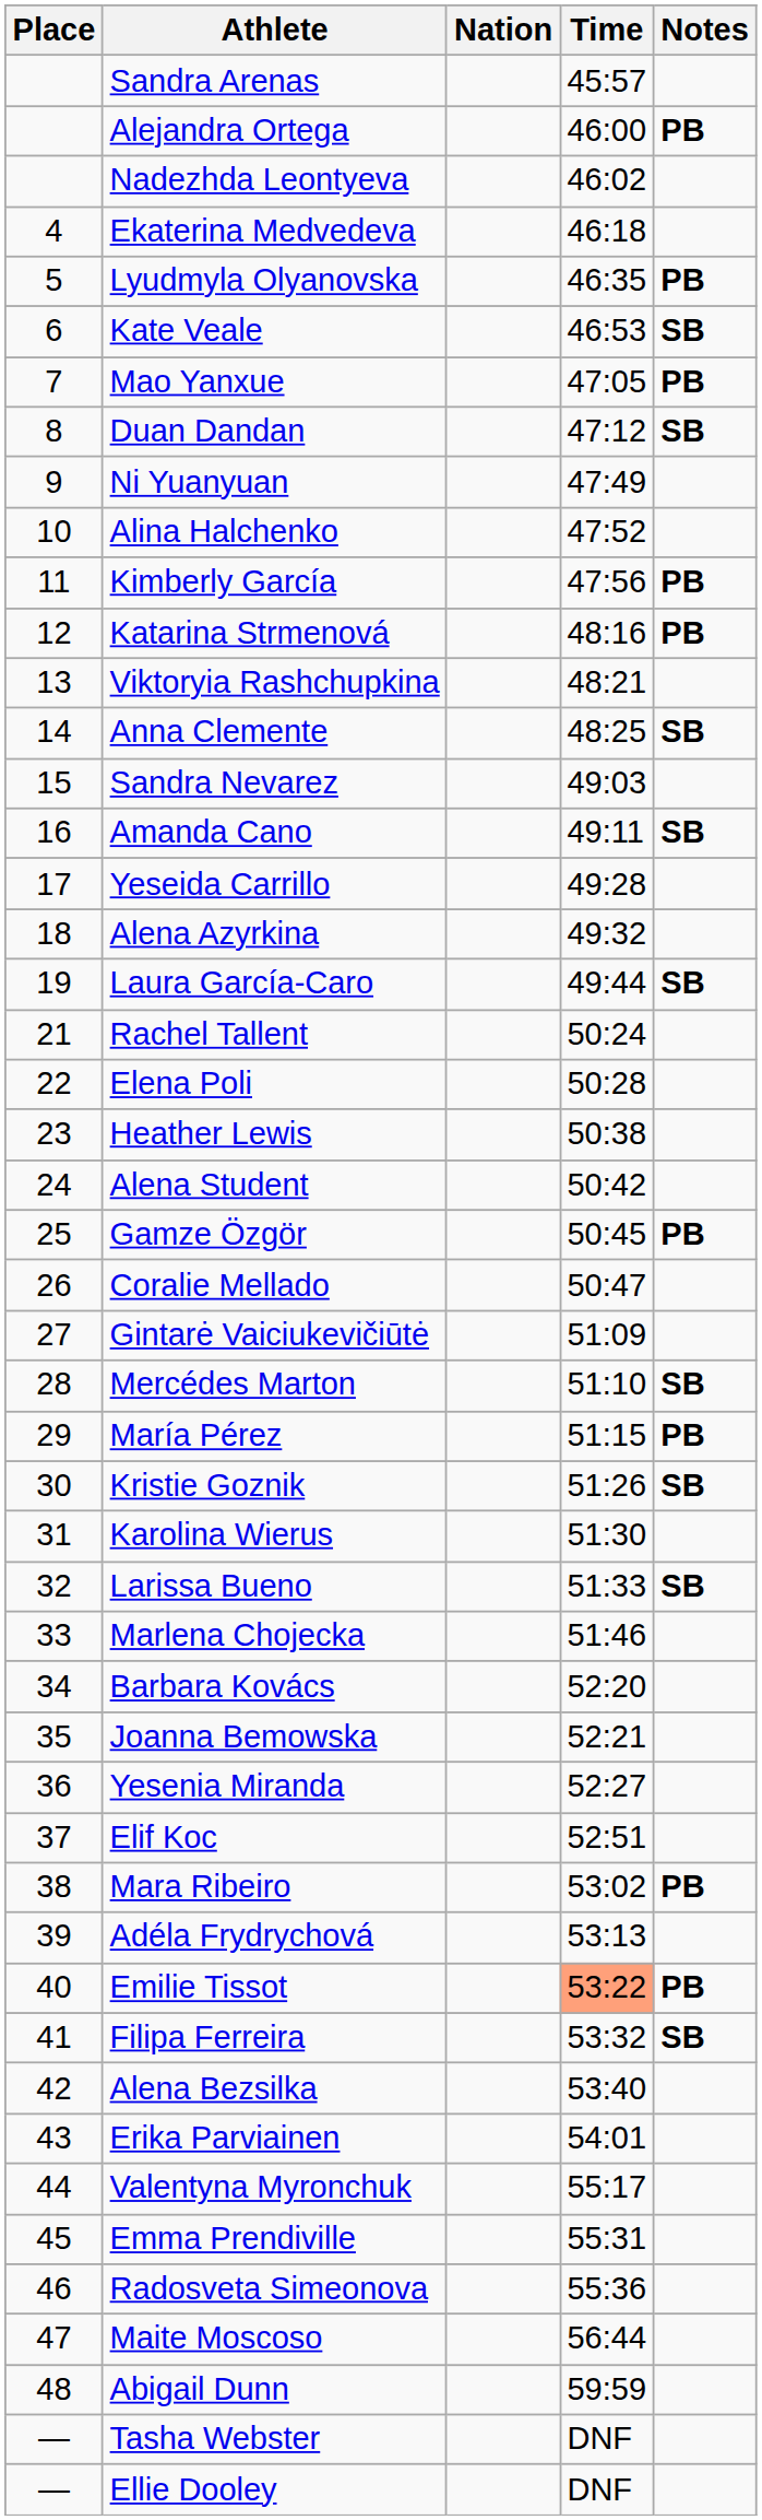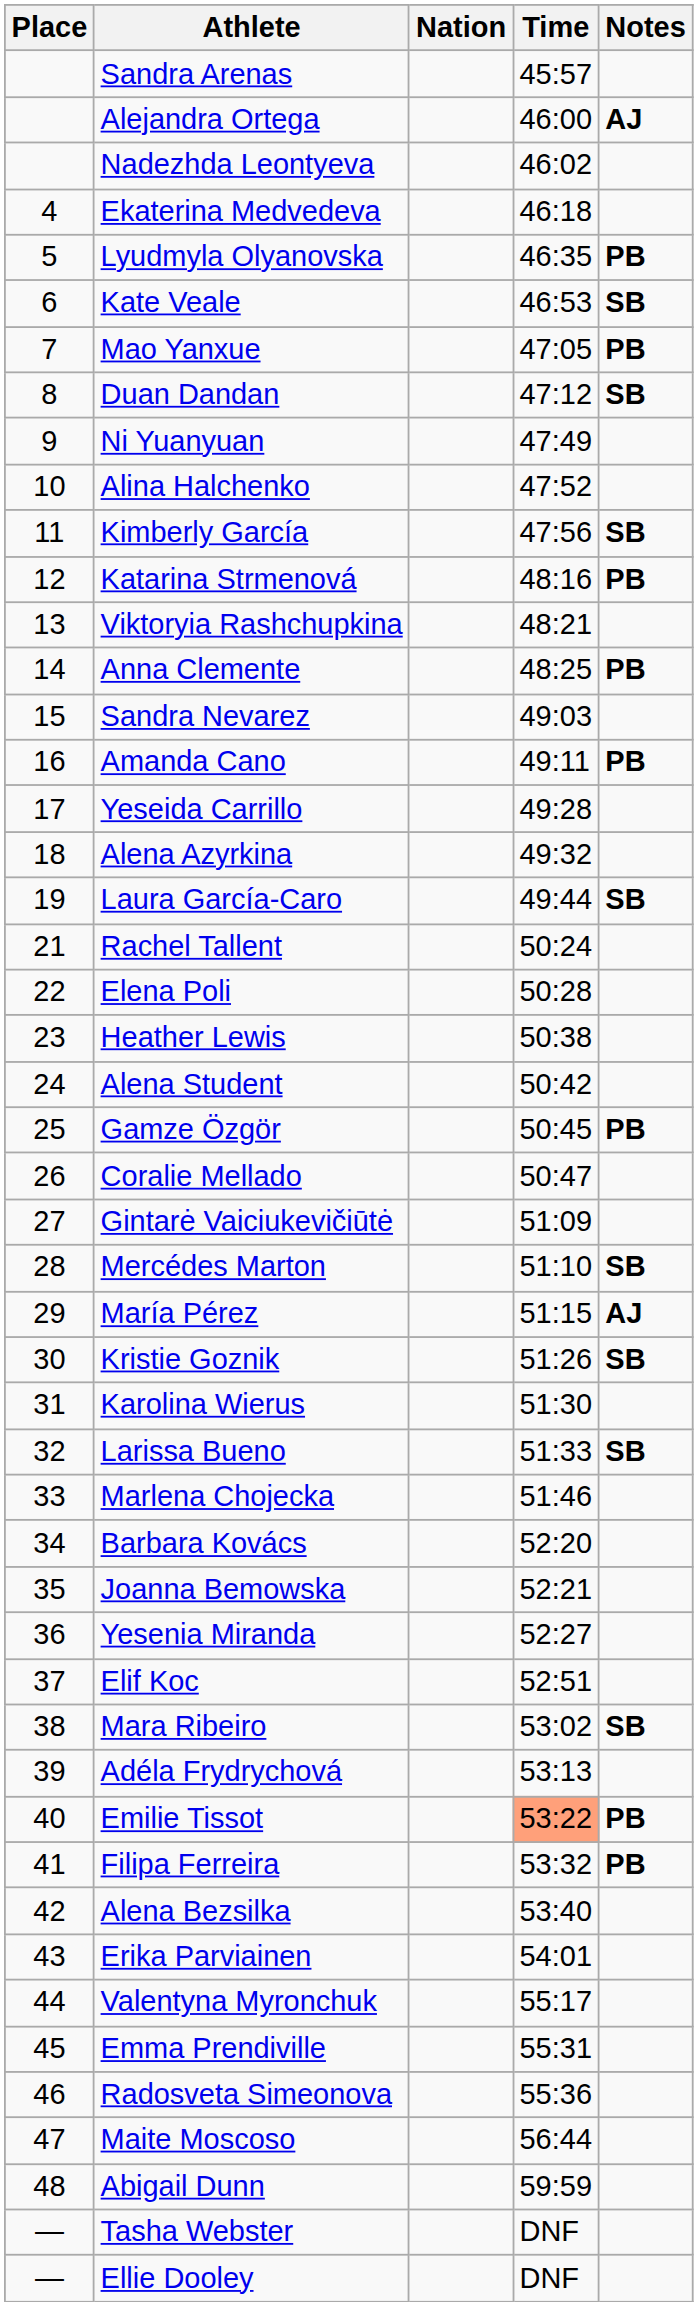 <table class=wikitable>
 <tr>
 <th>Place</th>
 <th>Athlete</th>
 <th>Nation</th>
 <th>Time</th>
 <th>Notes</th>
 </tr>
 <tr>
 <td align=center></td>
 <td><a href='#'>Sandra Arenas</a></td>
 <td></td>
 <td>45:57</td>
 <td></td>
 </tr>
 <tr>
 <td align=center></td>
 <td><a href='#'>Alejandra Ortega</a></td>
 <td></td>
 <td>46:00</td>
-<td><strong>PB</strong></td>
+<td><strong>AJ</strong></td>
 </tr>
 <tr>
 <td align=center></td>
 <td><a href='#'>Nadezhda Leontyeva</a></td>
 <td></td>
 <td>46:02</td>
 <td></td>
 </tr>
 <tr>
 <td align=center>4</td>
 <td><a href='#'>Ekaterina Medvedeva</a></td>
 <td></td>
 <td>46:18</td>
 <td></td>
 </tr>
 <tr>
 <td align=center>5</td>
 <td><a href='#'>Lyudmyla Olyanovska</a></td>
 <td></td>
 <td>46:35</td>
 <td><strong>PB</strong></td>
 </tr>
 <tr>
 <td align=center>6</td>
 <td><a href='#'>Kate Veale</a></td>
 <td></td>
 <td>46:53</td>
 <td><strong>SB</strong></td>
 </tr>
 <tr>
 <td align=center>7</td>
 <td><a href='#'>Mao Yanxue</a></td>
 <td></td>
 <td>47:05</td>
 <td><strong>PB</strong></td>
 </tr>
 <tr>
 <td align=center>8</td>
 <td><a href='#'>Duan Dandan</a></td>
 <td></td>
 <td>47:12</td>
 <td><strong>SB</strong></td>
 </tr>
 <tr>
 <td align=center>9</td>
 <td><a href='#'>Ni Yuanyuan</a></td>
 <td></td>
 <td>47:49</td>
 <td></td>
 </tr>
 <tr>
 <td align=center>10</td>
 <td><a href='#'>Alina Halchenko</a></td>
 <td></td>
 <td>47:52</td>
 <td></td>
 </tr>
 <tr>
 <td align=center>11</td>
 <td><a href='#'>Kimberly García</a></td>
 <td></td>
 <td>47:56</td>
-<td><strong>PB</strong></td>
+<td><strong>SB</strong></td>
 </tr>
 <tr>
 <td align=center>12</td>
 <td><a href='#'>Katarina Strmenová</a></td>
 <td></td>
 <td>48:16</td>
 <td><strong>PB</strong></td>
 </tr>
 <tr>
 <td align=center>13</td>
 <td><a href='#'>Viktoryia Rashchupkina</a></td>
 <td></td>
 <td>48:21</td>
 <td></td>
 </tr>
 <tr>
 <td align=center>14</td>
 <td><a href='#'>Anna Clemente</a></td>
 <td></td>
 <td>48:25</td>
-<td><strong>SB</strong></td>
+<td><strong>PB</strong></td>
 </tr>
 <tr>
 <td align=center>15</td>
 <td><a href='#'>Sandra Nevarez</a></td>
 <td></td>
 <td>49:03</td>
 <td></td>
 </tr>
 <tr>
 <td align=center>16</td>
 <td><a href='#'>Amanda Cano</a></td>
 <td></td>
 <td>49:11</td>
-<td><strong>SB</strong></td>
+<td><strong>PB</strong></td>
 </tr>
 <tr>
 <td align=center>17</td>
 <td><a href='#'>Yeseida Carrillo</a></td>
 <td></td>
 <td>49:28</td>
 <td></td>
 </tr>
 <tr>
 <td align=center>18</td>
 <td><a href='#'>Alena Azyrkina</a></td>
 <td></td>
 <td>49:32</td>
 <td></td>
 </tr>
 <tr>
 <td align=center>19</td>
 <td><a href='#'>Laura García-Caro</a></td>
 <td></td>
 <td>49:44</td>
 <td><strong>SB</strong></td>
 </tr>
 <tr>
 <td align=center>21</td>
 <td><a href='#'>Rachel Tallent</a></td>
 <td></td>
 <td>50:24</td>
 <td></td>
 </tr>
 <tr>
 <td align=center>22</td>
 <td><a href='#'>Elena Poli</a></td>
 <td></td>
 <td>50:28</td>
 <td></td>
 </tr>
 <tr>
 <td align=center>23</td>
 <td><a href='#'>Heather Lewis</a></td>
 <td></td>
 <td>50:38</td>
 <td></td>
 </tr>
 <tr>
 <td align=center>24</td>
 <td><a href='#'>Alena Student</a></td>
 <td></td>
 <td>50:42</td>
 <td></td>
 </tr>
 <tr>
 <td align=center>25</td>
 <td><a href='#'>Gamze Özgör</a></td>
 <td></td>
 <td>50:45</td>
 <td><strong>PB</strong></td>
 </tr>
 <tr>
 <td align=center>26</td>
 <td><a href='#'>Coralie Mellado</a></td>
 <td></td>
 <td>50:47</td>
 <td></td>
 </tr>
 <tr>
 <td align=center>27</td>
 <td><a href='#'>Gintarė Vaiciukevičiūtė</a></td>
 <td></td>
 <td>51:09</td>
 <td></td>
 </tr>
 <tr>
 <td align=center>28</td>
 <td><a href='#'>Mercédes Marton</a></td>
 <td></td>
 <td>51:10</td>
 <td><strong>SB</strong></td>
 </tr>
 <tr>
 <td align=center>29</td>
 <td><a href='#'>María Pérez</a></td>
 <td></td>
 <td>51:15</td>
-<td><strong>PB</strong></td>
+<td><strong>AJ</strong></td>
 </tr>
 <tr>
 <td align=center>30</td>
 <td><a href='#'>Kristie Goznik</a></td>
 <td></td>
 <td>51:26</td>
 <td><strong>SB</strong></td>
 </tr>
 <tr>
 <td align=center>31</td>
 <td><a href='#'>Karolina Wierus</a></td>
 <td></td>
 <td>51:30</td>
 <td></td>
 </tr>
 <tr>
 <td align=center>32</td>
 <td><a href='#'>Larissa Bueno</a></td>
 <td></td>
 <td>51:33</td>
 <td><strong>SB</strong></td>
 </tr>
 <tr>
 <td align=center>33</td>
 <td><a href='#'>Marlena Chojecka</a></td>
 <td></td>
 <td>51:46</td>
 <td></td>
 </tr>
 <tr>
 <td align=center>34</td>
 <td><a href='#'>Barbara Kovács</a></td>
 <td></td>
 <td>52:20</td>
 <td></td>
 </tr>
 <tr>
 <td align=center>35</td>
 <td><a href='#'>Joanna Bemowska</a></td>
 <td></td>
 <td>52:21</td>
 <td></td>
 </tr>
 <tr>
 <td align=center>36</td>
 <td><a href='#'>Yesenia Miranda</a></td>
 <td></td>
 <td>52:27</td>
 <td></td>
 </tr>
 <tr>
 <td align=center>37</td>
 <td><a href='#'>Elif Koc</a></td>
 <td></td>
 <td>52:51</td>
 <td></td>
 </tr>
 <tr>
 <td align=center>38</td>
 <td><a href='#'>Mara Ribeiro</a></td>
 <td></td>
 <td>53:02</td>
-<td><strong>PB</strong></td>
+<td><strong>SB</strong></td>
 </tr>
 <tr>
 <td align=center>39</td>
 <td><a href='#'>Adéla Frydrychová</a></td>
 <td></td>
 <td>53:13</td>
 <td></td>
 </tr>
 <tr>
 <td align=center>40</td>
 <td><a href='#'>Emilie Tissot</a></td>
 <td></td>
 <td style="background: lightsalmon;">53:22</td>
 <td><strong>PB</strong></td>
 </tr>
 <tr>
 <td align=center>41</td>
 <td><a href='#'>Filipa Ferreira</a></td>
 <td></td>
 <td>53:32</td>
-<td><strong>SB</strong></td>
+<td><strong>PB</strong></td>
 </tr>
 <tr>
 <td align=center>42</td>
 <td><a href='#'>Alena Bezsilka</a></td>
 <td></td>
 <td>53:40</td>
 <td></td>
 </tr>
 <tr>
 <td align=center>43</td>
 <td><a href='#'>Erika Parviainen</a></td>
 <td></td>
 <td>54:01</td>
 <td></td>
 </tr>
 <tr>
 <td align=center>44</td>
 <td><a href='#'>Valentyna Myronchuk</a></td>
 <td></td>
 <td>55:17</td>
 <td></td>
 </tr>
 <tr>
 <td align=center>45</td>
 <td><a href='#'>Emma Prendiville</a></td>
 <td></td>
 <td>55:31</td>
 <td></td>
 </tr>
 <tr>
 <td align=center>46</td>
 <td><a href='#'>Radosveta Simeonova</a></td>
 <td></td>
 <td>55:36</td>
 <td></td>
 </tr>
 <tr>
 <td align=center>47</td>
 <td><a href='#'>Maite Moscoso</a></td>
 <td></td>
 <td>56:44</td>
 <td></td>
 </tr>
 <tr>
 <td align=center>48</td>
 <td><a href='#'>Abigail Dunn</a></td>
 <td></td>
 <td>59:59</td>
 <td></td>
 </tr>
 <tr>
 <td align=center>—</td>
 <td><a href='#'>Tasha Webster</a></td>
 <td></td>
 <td>DNF</td>
 <td></td>
 </tr>
 <tr>
 <td align=center>—</td>
 <td><a href='#'>Ellie Dooley</a></td>
 <td></td>
 <td>DNF</td>
 <td></td>
 </tr>
 </table>
